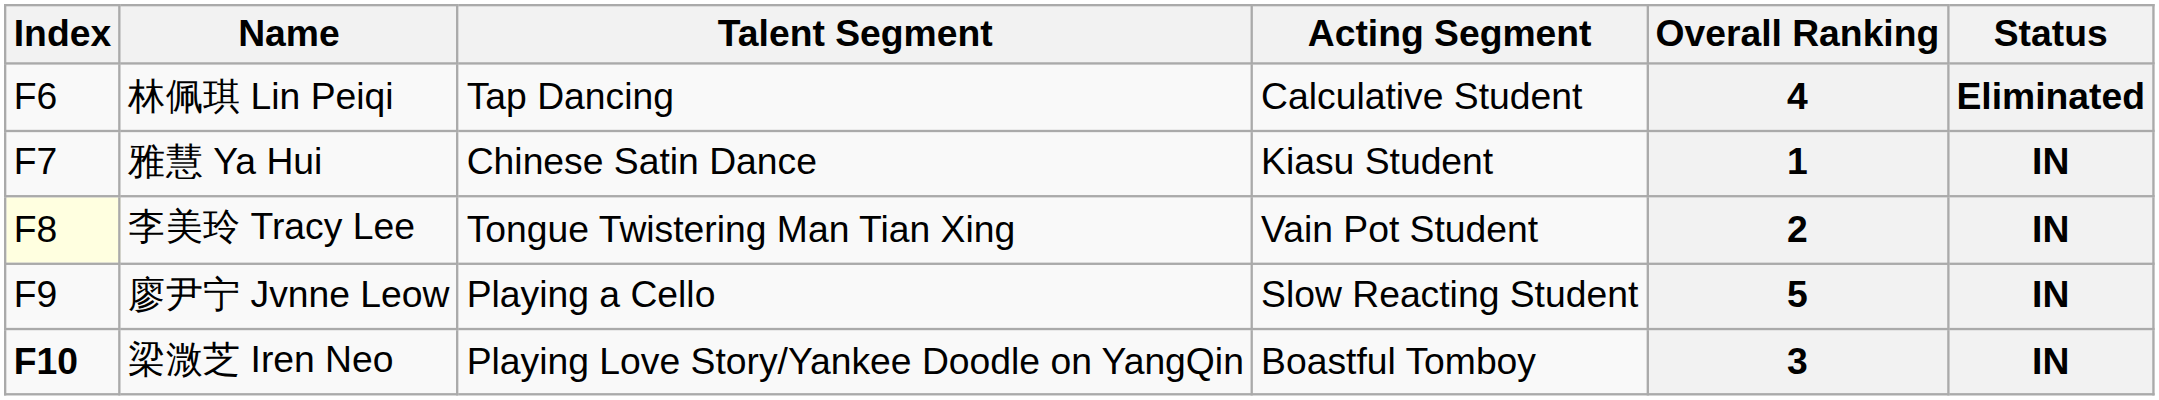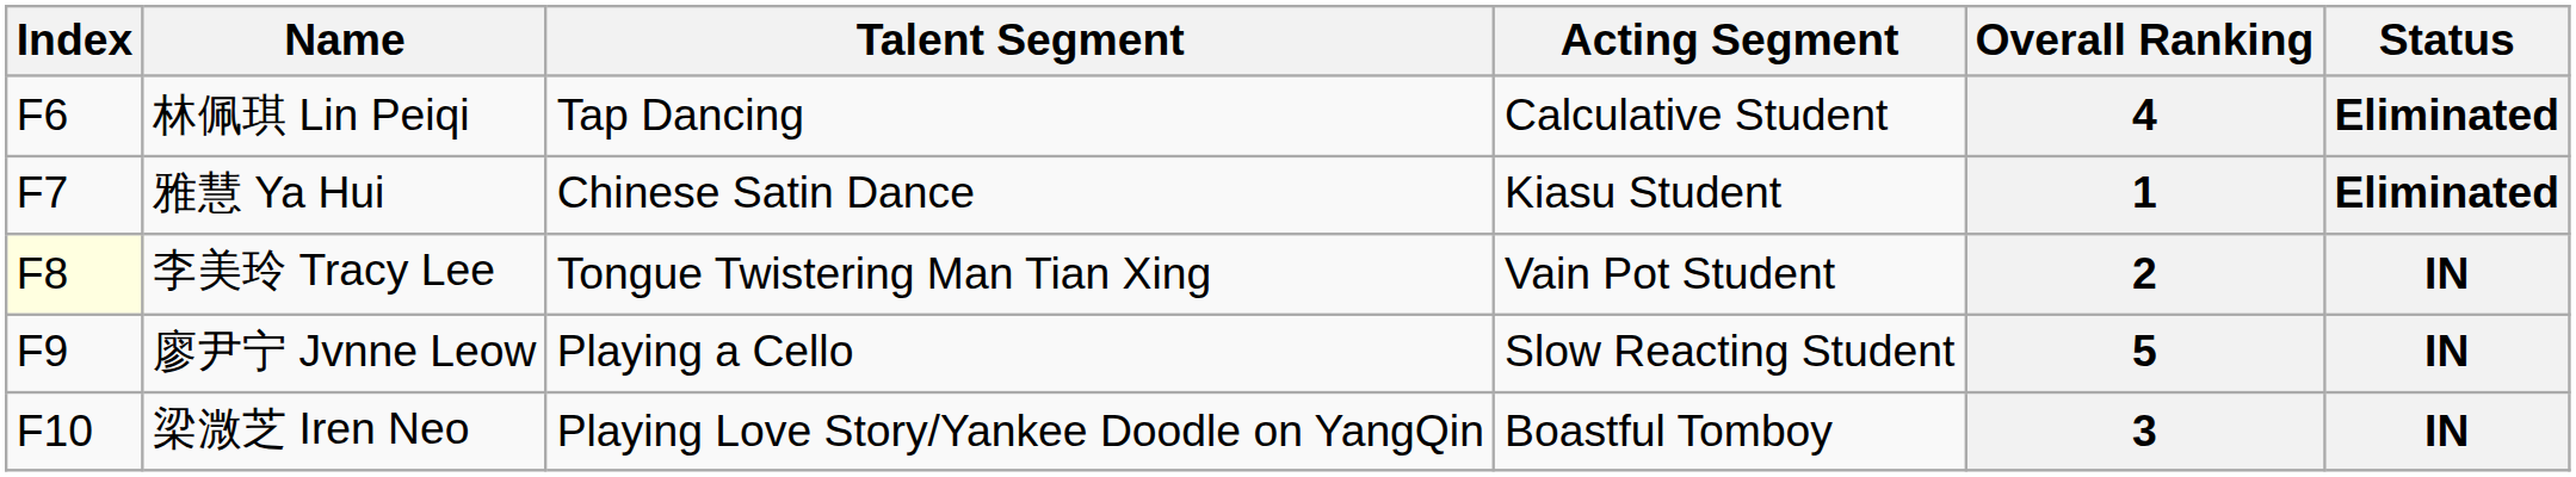 <table class="wikitable">
 <tr>
 <th>Index</th>
 <th>Name</th>
 <th>Talent Segment</th>
 <th>Acting Segment</th>
 <th>Overall Ranking</th>
 <th>Status</th>
 </tr>
 <tr>
 <td>F6</td>
 <td>林佩琪 Lin Peiqi</td>
 <td>Tap Dancing</td>
 <td>Calculative Student</td>
 <th>4</th>
 <th>Eliminated</th>
 </tr>
 <tr>
 <td>F7</td>
 <td>雅慧 Ya Hui</td>
 <td>Chinese Satin Dance</td>
 <td>Kiasu Student</td>
 <th>1</th>
-<th>IN</th>
+<th>Eliminated</th>
 </tr>
 <tr>
 <td style="background: lightyellow;">F8</td>
 <td>李美玲 Tracy Lee</td>
 <td>Tongue Twistering Man Tian Xing</td>
 <td>Vain Pot Student</td>
 <th>2</th>
 <th>IN</th>
 </tr>
 <tr>
 <td>F9</td>
 <td>廖尹宁 Jvnne Leow</td>
 <td>Playing a Cello</td>
 <td>Slow Reacting Student</td>
 <th>5</th>
 <th>IN</th>
 </tr>
 <tr>
-<td><strong>F10</strong></td>
+<td>F10</td>
 <td>梁溦芝 Iren Neo</td>
 <td>Playing Love Story/Yankee Doodle on YangQin</td>
 <td>Boastful Tomboy</td>
 <th>3</th>
 <th>IN</th>
 </tr>
 </table>
